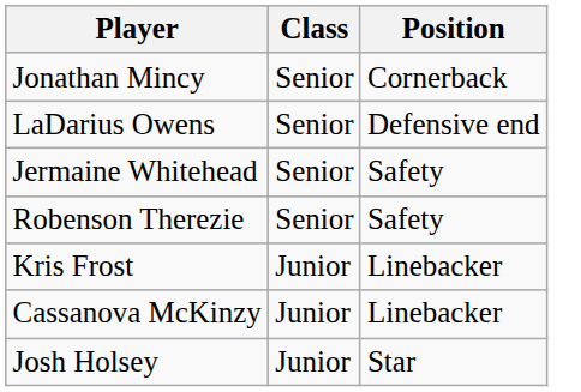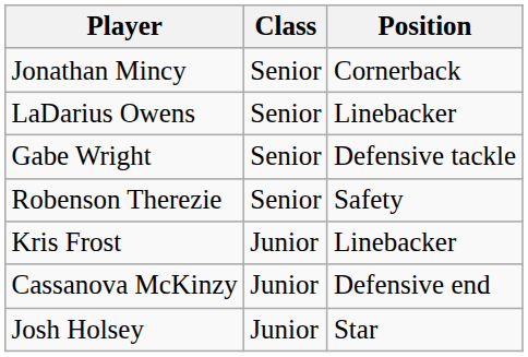 <table class="wikitable" border="1">
 <tr ;>
 <th>Player</th>
 <th>Class</th>
 <th>Position</th>
 </tr>
 <tr>
 <td>Jonathan Mincy</td>
 <td>Senior</td>
 <td>Cornerback</td>
 </tr>
 <tr>
 <td>LaDarius Owens</td>
 <td>Senior</td>
-<td>Defensive end</td>
+<td>Linebacker</td>
 </tr>
 <tr>
-<td>Jermaine Whitehead</td>
+<td>Gabe Wright</td>
 <td>Senior</td>
-<td>Safety</td>
+<td>Defensive tackle</td>
 </tr>
 <tr>
 <td>Robenson Therezie</td>
 <td>Senior</td>
 <td>Safety</td>
 </tr>
 <tr>
 <td>Kris Frost</td>
 <td>Junior</td>
 <td>Linebacker</td>
 </tr>
 <tr>
 <td>Cassanova McKinzy</td>
 <td>Junior</td>
-<td>Linebacker</td>
+<td>Defensive end</td>
 </tr>
 <tr>
 <td>Josh Holsey</td>
 <td>Junior</td>
 <td>Star</td>
 </tr>
 </table>
